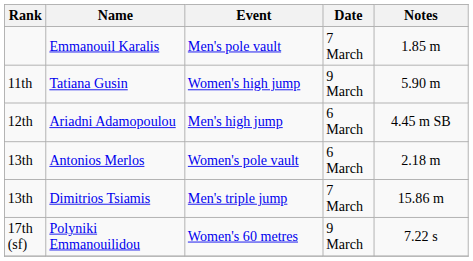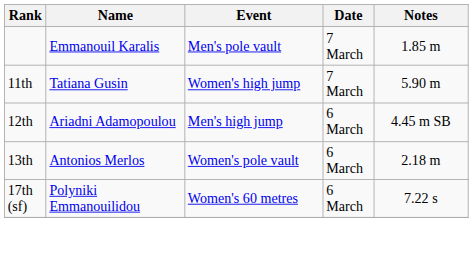 <table class="wikitable sortable">
 <tr>
 <th width=40>Rank</th>
 <th width=150>Name</th>
 <th width=150>Event</th>
 <th width=50>Date</th>
 <th width=100>Notes</th>
 </tr>
 <tr>
 <td></td>
 <td><a href='#'>Emmanouil Karalis</a></td>
 <td><a href='#'>Men's pole vault</a></td>
 <td>7 March</td>
 <td align=center>1.85 m</td>
 </tr>
 <tr>
 <td>11th</td>
 <td><a href='#'>Tatiana Gusin</a></td>
 <td><a href='#'>Women's high jump</a></td>
-<td>9 March</td>
+<td>7 March</td>
 <td align=center>5.90 m</td>
 </tr>
 <tr>
 <td>12th</td>
 <td><a href='#'>Ariadni Adamopoulou</a></td>
 <td><a href='#'>Men's high jump</a></td>
 <td>6 March</td>
 <td align=center>4.45 m SB</td>
 </tr>
 <tr>
 <td>13th</td>
 <td><a href='#'>Antonios Merlos</a></td>
 <td><a href='#'>Women's pole vault</a></td>
 <td>6 March</td>
 <td align=center>2.18 m</td>
 </tr>
 <tr>
-<td>13th</td>
-<td><a href='#'>Dimitrios Tsiamis</a></td>
-<td><a href='#'>Men's triple jump</a></td>
-<td>7 March</td>
-<td align=center>15.86 m</td>
-</tr>
-<tr>
 <td>17th (sf)</td>
 <td><a href='#'>Polyniki Emmanouilidou</a></td>
 <td><a href='#'>Women's 60 metres</a></td>
-<td>9 March</td>
+<td>6 March</td>
 <td align=center>7.22 s</td>
 </tr>
 <tr>
 </tr>
 </table>
